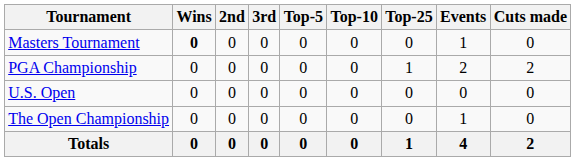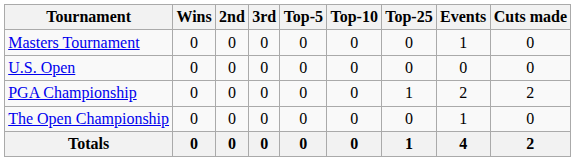 <table class=wikitable style=text-align:center>
 <tr>
 <th>Tournament</th>
 <th>Wins</th>
 <th>2nd</th>
 <th>3rd</th>
 <th>Top-5</th>
 <th>Top-10</th>
 <th>Top-25</th>
 <th>Events</th>
 <th>Cuts made</th>
 </tr>
 <tr>
 <td align=left><a href='#'>Masters Tournament</a></td>
-<td><strong>0</strong></td>
+<td>0</td>
 <td>0</td>
 <td>0</td>
 <td>0</td>
 <td>0</td>
 <td>0</td>
 <td>1</td>
+<td>0</td>
+</tr>
+<tr>
+<td align=left><a href='#'>U.S. Open</a></td>
+<td>0</td>
+<td>0</td>
+<td>0</td>
+<td>0</td>
+<td>0</td>
+<td>0</td>
+<td>0</td>
 <td>0</td>
 </tr>
 <tr>
 <td align=left><a href='#'>PGA Championship</a></td>
 <td>0</td>
 <td>0</td>
 <td>0</td>
 <td>0</td>
 <td>0</td>
 <td>1</td>
 <td>2</td>
 <td>2</td>
-</tr>
-<tr>
-<td align=left><a href='#'>U.S. Open</a></td>
-<td>0</td>
-<td>0</td>
-<td>0</td>
-<td>0</td>
-<td>0</td>
-<td>0</td>
-<td>0</td>
-<td>0</td>
 </tr>
 <tr>
 <td align=left><a href='#'>The Open Championship</a></td>
 <td>0</td>
 <td>0</td>
 <td>0</td>
 <td>0</td>
 <td>0</td>
 <td>0</td>
 <td>1</td>
 <td>0</td>
 </tr>
 <tr>
 <th>Totals</th>
 <th>0</th>
 <th>0</th>
 <th>0</th>
 <th>0</th>
 <th>0</th>
 <th>1</th>
 <th>4</th>
 <th>2</th>
 </tr>
 </table>
